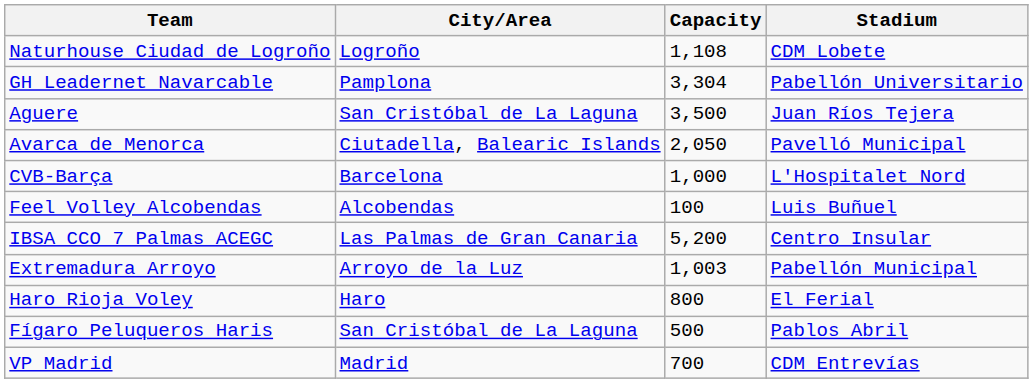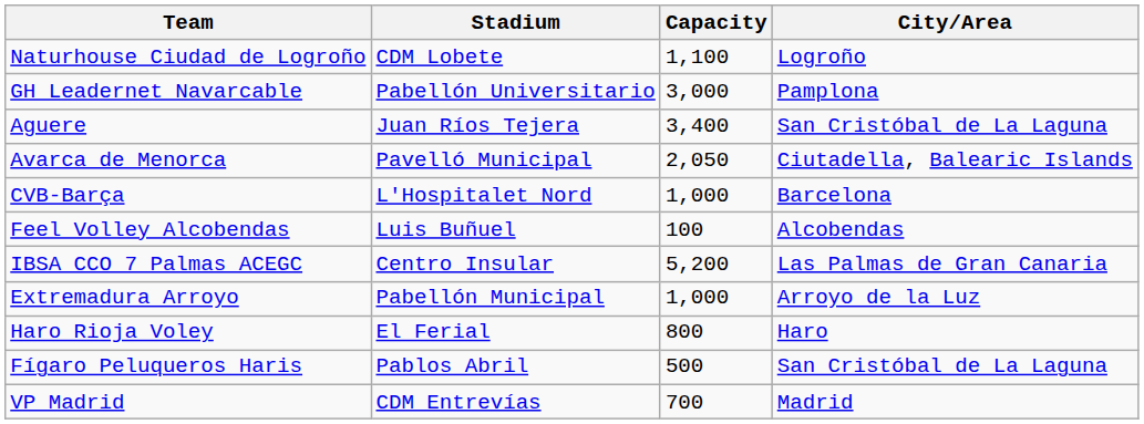 <table class="wikitable sortable">
 <tr>
 <th>Team</th>
+<th>Stadium</th>
+<th>Capacity</th>
 <th>City/Area</th>
-<th>Capacity</th>
-<th>Stadium</th>
 </tr>
 <tr>
 <td><a href='#'>Naturhouse Ciudad de Logroño</a></td>
+<td><a href='#'>CDM Lobete</a></td>
+<td>1,100</td>
 <td><a href='#'>Logroño</a></td>
-<td>1,108</td>
-<td><a href='#'>CDM Lobete</a></td>
 </tr>
 <tr>
 <td><a href='#'>GH Leadernet Navarcable</a></td>
+<td><a href='#'>Pabellón Universitario</a></td>
+<td>3,000</td>
 <td><a href='#'>Pamplona</a></td>
-<td>3,304</td>
-<td><a href='#'>Pabellón Universitario</a></td>
 </tr>
 <tr>
 <td><a href='#'>Aguere</a></td>
+<td><a href='#'>Juan Ríos Tejera</a></td>
+<td>3,400</td>
 <td><a href='#'>San Cristóbal de La Laguna</a></td>
-<td>3,500</td>
-<td><a href='#'>Juan Ríos Tejera</a></td>
 </tr>
 <tr>
 <td><a href='#'>Avarca de Menorca</a></td>
+<td><a href='#'>Pavelló Municipal</a></td>
+<td>2,050</td>
 <td><a href='#'>Ciutadella</a>, <a href='#'>Balearic Islands</a></td>
-<td>2,050</td>
-<td><a href='#'>Pavelló Municipal</a></td>
 </tr>
 <tr>
 <td><a href='#'>CVB-Barça</a></td>
+<td><a href='#'>L'Hospitalet Nord</a></td>
+<td>1,000</td>
 <td><a href='#'>Barcelona</a></td>
-<td>1,000</td>
-<td><a href='#'>L'Hospitalet Nord</a></td>
 </tr>
 <tr>
 <td><a href='#'>Feel Volley Alcobendas</a></td>
+<td><a href='#'>Luis Buñuel</a></td>
+<td>100</td>
 <td><a href='#'>Alcobendas</a></td>
-<td>100</td>
-<td><a href='#'>Luis Buñuel</a></td>
 </tr>
 <tr>
 <td><a href='#'>IBSA CCO 7 Palmas ACEGC</a></td>
+<td><a href='#'>Centro Insular</a></td>
+<td>5,200</td>
 <td><a href='#'>Las Palmas de Gran Canaria</a></td>
-<td>5,200</td>
-<td><a href='#'>Centro Insular</a></td>
 </tr>
 <tr>
 <td><a href='#'>Extremadura Arroyo</a></td>
+<td><a href='#'>Pabellón Municipal</a></td>
+<td>1,000</td>
 <td><a href='#'>Arroyo de la Luz</a></td>
-<td>1,003</td>
-<td><a href='#'>Pabellón Municipal</a></td>
 </tr>
 <tr>
 <td><a href='#'>Haro Rioja Voley</a></td>
+<td><a href='#'>El Ferial</a></td>
+<td>800</td>
 <td><a href='#'>Haro</a></td>
-<td>800</td>
-<td><a href='#'>El Ferial</a></td>
 </tr>
 <tr>
 <td><a href='#'>Fígaro Peluqueros Haris</a></td>
+<td><a href='#'>Pablos Abril</a></td>
+<td>500</td>
 <td><a href='#'>San Cristóbal de La Laguna</a></td>
-<td>500</td>
-<td><a href='#'>Pablos Abril</a></td>
 </tr>
 <tr>
 <td><a href='#'>VP Madrid</a></td>
+<td><a href='#'>CDM Entrevías</a></td>
+<td>700</td>
 <td><a href='#'>Madrid</a></td>
-<td>700</td>
-<td><a href='#'>CDM Entrevías</a></td>
 </tr>
 </table>
